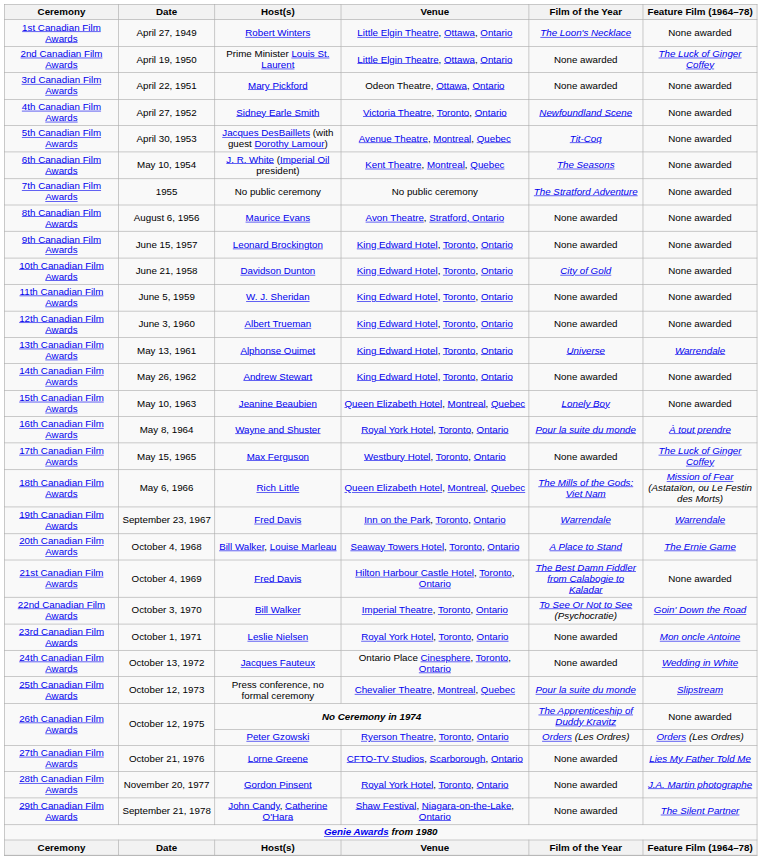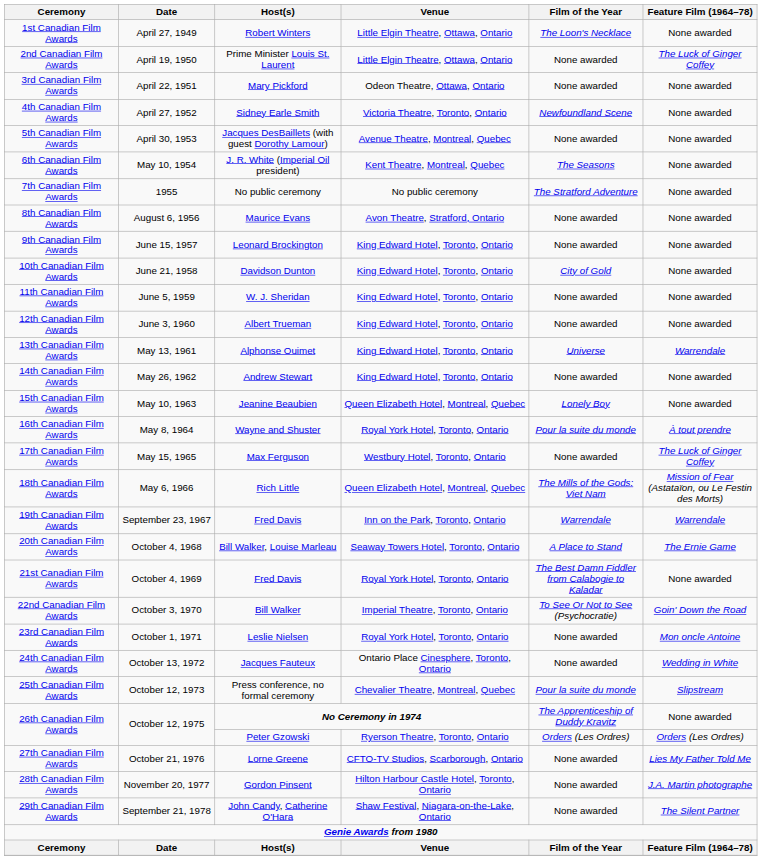 <table class="sortable wikitable" style="text-align: center">
 <tr>
 <th style="width:180px;">Ceremony</th>
 <th style="width:150px;">Date</th>
 <th style="width:200px;">Host(s)</th>
 <th style="width:300px;">Venue</th>
 <th style="width:180px;">Film of the Year</th>
 <th style="width:180px;">Feature Film (1964–78)</th>
 </tr>
 <tr>
 <td><a href='#'>1st Canadian Film Awards</a></td>
 <td>April 27, 1949</td>
 <td><a href='#'>Robert Winters</a></td>
 <td><a href='#'>Little Elgin Theatre</a>, <a href='#'>Ottawa</a>, <a href='#'>Ontario</a></td>
 <td><em><a href='#'>The Loon's Necklace</a></em></td>
 <td>None awarded</td>
 </tr>
 <tr>
 <td><a href='#'>2nd Canadian Film Awards</a></td>
 <td>April 19, 1950</td>
 <td>Prime Minister <a href='#'>Louis St. Laurent</a></td>
 <td><a href='#'>Little Elgin Theatre</a>, <a href='#'>Ottawa</a>, <a href='#'>Ontario</a></td>
 <td>None awarded</td>
 <td><em><a href='#'>The Luck of Ginger Coffey</a></em></td>
 </tr>
 <tr>
 <td><a href='#'>3rd Canadian Film Awards</a></td>
 <td>April 22, 1951</td>
 <td><a href='#'>Mary Pickford</a></td>
 <td>Odeon Theatre, <a href='#'>Ottawa</a>, <a href='#'>Ontario</a></td>
 <td>None awarded</td>
 <td>None awarded</td>
 </tr>
 <tr>
 <td><a href='#'>4th Canadian Film Awards</a></td>
 <td>April 27, 1952</td>
 <td><a href='#'>Sidney Earle Smith</a></td>
 <td><a href='#'>Victoria Theatre</a>, <a href='#'>Toronto</a>, <a href='#'>Ontario</a></td>
 <td><em><a href='#'>Newfoundland Scene</a></em></td>
 <td>None awarded</td>
 </tr>
 <tr>
 <td><a href='#'>5th Canadian Film Awards</a></td>
 <td>April 30, 1953</td>
 <td><a href='#'>Jacques DesBaillets</a> (with guest <a href='#'>Dorothy Lamour</a>)</td>
 <td><a href='#'>Avenue Theatre</a>, <a href='#'>Montreal</a>, <a href='#'>Quebec</a></td>
-<td><em><a href='#'>Tit-Coq</a></em></td>
+<td>None awarded</td>
 <td>None awarded</td>
 </tr>
 <tr>
 <td><a href='#'>6th Canadian Film Awards</a></td>
 <td>May 10, 1954</td>
 <td><a href='#'>J. R. White</a> (<a href='#'>Imperial Oil</a> president)</td>
 <td><a href='#'>Kent Theatre</a>, <a href='#'>Montreal</a>, <a href='#'>Quebec</a></td>
 <td><em><a href='#'>The Seasons</a></em></td>
 <td>None awarded</td>
 </tr>
 <tr>
 <td><a href='#'>7th Canadian Film Awards</a></td>
 <td>1955</td>
 <td>No public ceremony</td>
 <td>No public ceremony</td>
 <td><em><a href='#'>The Stratford Adventure</a></em></td>
 <td>None awarded</td>
 </tr>
 <tr>
 <td><a href='#'>8th Canadian Film Awards</a></td>
 <td>August 6, 1956</td>
 <td><a href='#'>Maurice Evans</a></td>
 <td><a href='#'>Avon Theatre</a>, <a href='#'>Stratford, Ontario</a></td>
 <td>None awarded</td>
 <td>None awarded</td>
 </tr>
 <tr>
 <td><a href='#'>9th Canadian Film Awards</a></td>
 <td>June 15, 1957</td>
 <td><a href='#'>Leonard Brockington</a></td>
 <td><a href='#'>King Edward Hotel</a>, <a href='#'>Toronto</a>, <a href='#'>Ontario</a></td>
 <td>None awarded</td>
 <td>None awarded</td>
 </tr>
 <tr>
 <td><a href='#'>10th Canadian Film Awards</a></td>
 <td>June 21, 1958</td>
 <td><a href='#'>Davidson Dunton</a></td>
 <td><a href='#'>King Edward Hotel</a>, <a href='#'>Toronto</a>, <a href='#'>Ontario</a></td>
 <td><em><a href='#'>City of Gold</a></em></td>
 <td>None awarded</td>
 </tr>
 <tr>
 <td><a href='#'>11th Canadian Film Awards</a></td>
 <td>June 5, 1959</td>
 <td><a href='#'>W. J. Sheridan</a></td>
 <td><a href='#'>King Edward Hotel</a>, <a href='#'>Toronto</a>, <a href='#'>Ontario</a></td>
 <td>None awarded</td>
 <td>None awarded</td>
 </tr>
 <tr>
 <td><a href='#'>12th Canadian Film Awards</a></td>
 <td>June 3, 1960</td>
 <td><a href='#'>Albert Trueman</a></td>
 <td><a href='#'>King Edward Hotel</a>, <a href='#'>Toronto</a>, <a href='#'>Ontario</a></td>
 <td>None awarded</td>
 <td>None awarded</td>
 </tr>
 <tr>
 <td><a href='#'>13th Canadian Film Awards</a></td>
 <td>May 13, 1961</td>
 <td><a href='#'>Alphonse Ouimet</a></td>
 <td><a href='#'>King Edward Hotel</a>, <a href='#'>Toronto</a>, <a href='#'>Ontario</a></td>
 <td><em><a href='#'>Universe</a></em></td>
 <td><em><a href='#'>Warrendale</a></em></td>
 </tr>
 <tr>
 <td><a href='#'>14th Canadian Film Awards</a></td>
 <td>May 26, 1962</td>
 <td><a href='#'>Andrew Stewart</a></td>
 <td><a href='#'>King Edward Hotel</a>, <a href='#'>Toronto</a>, <a href='#'>Ontario</a></td>
 <td>None awarded</td>
 <td>None awarded</td>
 </tr>
 <tr>
 <td><a href='#'>15th Canadian Film Awards</a></td>
 <td>May 10, 1963</td>
 <td><a href='#'>Jeanine Beaubien</a></td>
 <td><a href='#'>Queen Elizabeth Hotel</a>, <a href='#'>Montreal</a>, <a href='#'>Quebec</a></td>
 <td><em><a href='#'>Lonely Boy</a></em></td>
 <td>None awarded</td>
 </tr>
 <tr>
 <td><a href='#'>16th Canadian Film Awards</a></td>
 <td>May 8, 1964</td>
 <td><a href='#'>Wayne and Shuster</a></td>
 <td><a href='#'>Royal York Hotel</a>, <a href='#'>Toronto</a>, <a href='#'>Ontario</a></td>
 <td><em><a href='#'>Pour la suite du monde</a></em></td>
 <td><em><a href='#'>À tout prendre</a></em></td>
 </tr>
 <tr>
 <td><a href='#'>17th Canadian Film Awards</a></td>
 <td>May 15, 1965</td>
 <td><a href='#'>Max Ferguson</a></td>
 <td><a href='#'>Westbury Hotel</a>, <a href='#'>Toronto</a>, <a href='#'>Ontario</a></td>
 <td>None awarded</td>
 <td><em><a href='#'>The Luck of Ginger Coffey</a></em></td>
 </tr>
 <tr>
 <td><a href='#'>18th Canadian Film Awards</a></td>
 <td>May 6, 1966</td>
 <td><a href='#'>Rich Little</a></td>
 <td><a href='#'>Queen Elizabeth Hotel</a>, <a href='#'>Montreal</a>, <a href='#'>Quebec</a></td>
 <td><em><a href='#'>The Mills of the Gods: Viet Nam</a></em></td>
 <td><em><a href='#'>Mission of Fear</a> (Astataïon, ou Le Festin des Morts)</em></td>
 </tr>
 <tr>
 <td><a href='#'>19th Canadian Film Awards</a></td>
 <td>September 23, 1967</td>
 <td><a href='#'>Fred Davis</a></td>
 <td><a href='#'>Inn on the Park</a>, <a href='#'>Toronto</a>, <a href='#'>Ontario</a></td>
 <td><em><a href='#'>Warrendale</a></em></td>
 <td><em><a href='#'>Warrendale</a></em></td>
 </tr>
 <tr>
 <td><a href='#'>20th Canadian Film Awards</a></td>
 <td>October 4, 1968</td>
 <td><a href='#'>Bill Walker</a>, <a href='#'>Louise Marleau</a></td>
 <td><a href='#'>Seaway Towers Hotel</a>, <a href='#'>Toronto</a>, <a href='#'>Ontario</a></td>
 <td><em><a href='#'>A Place to Stand</a></em></td>
 <td><em><a href='#'>The Ernie Game</a></em></td>
 </tr>
 <tr>
 <td><a href='#'>21st Canadian Film Awards</a></td>
 <td>October 4, 1969</td>
 <td><a href='#'>Fred Davis</a></td>
-<td><a href='#'>Hilton Harbour Castle Hotel</a>, <a href='#'>Toronto</a>, <a href='#'>Ontario</a></td>
+<td><a href='#'>Royal York Hotel</a>, <a href='#'>Toronto</a>, <a href='#'>Ontario</a></td>
 <td><em><a href='#'>The Best Damn Fiddler from Calabogie to Kaladar</a></em></td>
 <td>None awarded</td>
 </tr>
 <tr>
 <td><a href='#'>22nd Canadian Film Awards</a></td>
 <td>October 3, 1970</td>
 <td><a href='#'>Bill Walker</a></td>
 <td><a href='#'>Imperial Theatre</a>, <a href='#'>Toronto</a>, <a href='#'>Ontario</a></td>
 <td><em><a href='#'>To See Or Not to See</a> (Psychocratie)</em></td>
 <td><em><a href='#'>Goin' Down the Road</a></em></td>
 </tr>
 <tr>
 <td><a href='#'>23rd Canadian Film Awards</a></td>
 <td>October 1, 1971</td>
 <td><a href='#'>Leslie Nielsen</a></td>
 <td><a href='#'>Royal York Hotel</a>, <a href='#'>Toronto</a>, <a href='#'>Ontario</a></td>
 <td>None awarded</td>
 <td><em><a href='#'>Mon oncle Antoine</a></em></td>
 </tr>
 <tr>
 <td><a href='#'>24th Canadian Film Awards</a></td>
 <td>October 13, 1972</td>
 <td><a href='#'>Jacques Fauteux</a></td>
 <td>Ontario Place <a href='#'>Cinesphere</a>, <a href='#'>Toronto</a>, <a href='#'>Ontario</a></td>
 <td>None awarded</td>
 <td><em><a href='#'>Wedding in White</a></em></td>
 </tr>
 <tr>
 <td><a href='#'>25th Canadian Film Awards</a></td>
 <td>October 12, 1973</td>
 <td>Press conference, no formal ceremony</td>
 <td><a href='#'>Chevalier Theatre</a>, <a href='#'>Montreal</a>, <a href='#'>Quebec</a></td>
 <td><em><a href='#'>Pour la suite du monde</a></em></td>
 <td><em><a href='#'>Slipstream</a></em></td>
 </tr>
 <tr>
 <td rowspan=2><a href='#'>26th Canadian Film Awards</a></td>
 <td rowspan=2>October 12, 1975</td>
 <td colspan="2" align=center><strong><em>No Ceremony in 1974</em></strong></td>
 <td><em><a href='#'>The Apprenticeship of Duddy Kravitz</a></em></td>
 <td>None awarded</td>
 </tr>
 <tr>
 <td><a href='#'>Peter Gzowski</a></td>
 <td><a href='#'>Ryerson Theatre</a>, <a href='#'>Toronto</a>, <a href='#'>Ontario</a></td>
 <td><em><a href='#'>Orders</a> (Les Ordres)</em></td>
 <td><em><a href='#'>Orders</a> (Les Ordres)</em></td>
 </tr>
 <tr>
 <td><a href='#'>27th Canadian Film Awards</a></td>
 <td>October 21, 1976</td>
 <td><a href='#'>Lorne Greene</a></td>
 <td><a href='#'>CFTO-TV Studios</a>, <a href='#'>Scarborough</a>, <a href='#'>Ontario</a></td>
 <td>None awarded</td>
 <td><em><a href='#'>Lies My Father Told Me</a></em></td>
 </tr>
 <tr>
 <td><a href='#'>28th Canadian Film Awards</a></td>
 <td>November 20, 1977</td>
 <td><a href='#'>Gordon Pinsent</a></td>
-<td><a href='#'>Royal York Hotel</a>, <a href='#'>Toronto</a>, <a href='#'>Ontario</a></td>
+<td><a href='#'>Hilton Harbour Castle Hotel</a>, <a href='#'>Toronto</a>, <a href='#'>Ontario</a></td>
 <td>None awarded</td>
 <td><em><a href='#'>J.A. Martin photographe</a></em></td>
 </tr>
 <tr>
 <td><a href='#'>29th Canadian Film Awards</a></td>
 <td>September 21, 1978</td>
 <td><a href='#'>John Candy</a>, <a href='#'>Catherine O'Hara</a></td>
 <td><a href='#'>Shaw Festival</a>, <a href='#'>Niagara-on-the-Lake</a>, <a href='#'>Ontario</a></td>
 <td>None awarded</td>
 <td><em><a href='#'>The Silent Partner</a></em></td>
 </tr>
 <tr>
 <td colspan="6" align=center><strong><em><a href='#'>Genie Awards</a> from 1980</em></strong></td>
 </tr>
 <tr>
 <th style="width:180px;">Ceremony</th>
 <th style="width:150px;">Date</th>
 <th style="width:200px;">Host(s)</th>
 <th style="width:300px;">Venue</th>
 <th style="width:180px;">Film of the Year</th>
 <th style="width:180px;">Feature Film (1964–78)</th>
 </tr>
 <tr>
 </tr>
 </table>
